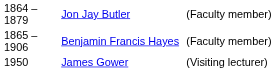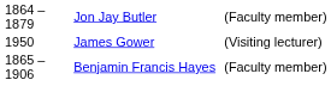 <table>
 <tr>
 <td width="80">1864 – 1879</td>
 <td width="180"><a href='#'>Jon Jay Butler</a></td>
 <td>(Faculty member)</td>
 </tr>
 <tr>
+<td>1950</td>
+<td><a href='#'>James Gower</a></td>
+<td>(Visiting lecturer)</td>
+</tr>
+<tr>
 <td width="80">1865 – 1906</td>
 <td width="180"><a href='#'>Benjamin Francis Hayes</a></td>
 <td>(Faculty member)</td>
 </tr>
-<tr>
-<td>1950</td>
-<td><a href='#'>James Gower</a></td>
-<td>(Visiting lecturer)</td>
-</tr>
 </table>
